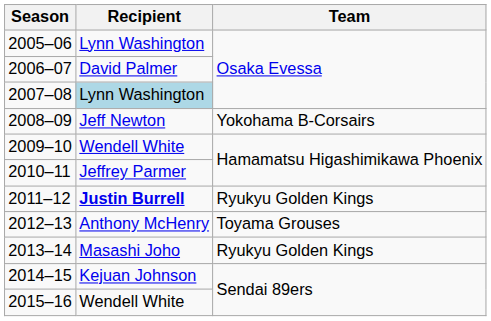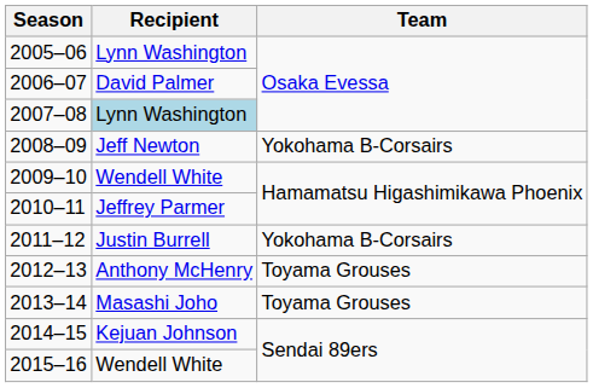 <table class=wikitable>
 <tr>
 <th>Season</th>
 <th>Recipient</th>
 <th>Team</th>
 </tr>
 <tr>
 <td>2005–06</td>
 <td><a href='#'>Lynn Washington</a></td>
 <td rowspan=3><a href='#'>Osaka Evessa</a></td>
 </tr>
 <tr>
 <td>2006–07</td>
 <td><a href='#'>David Palmer</a></td>
 </tr>
 <tr>
 <td>2007–08</td>
 <td style="background: lightblue;">Lynn Washington</td>
 </tr>
 <tr>
 <td>2008–09</td>
 <td><a href='#'>Jeff Newton</a></td>
 <td>Yokohama B-Corsairs</td>
 </tr>
 <tr>
 <td>2009–10</td>
 <td><a href='#'>Wendell White</a></td>
 <td rowspan=2>Hamamatsu Higashimikawa Phoenix</td>
 </tr>
 <tr>
 <td>2010–11</td>
 <td><a href='#'>Jeffrey Parmer</a></td>
 </tr>
 <tr>
 <td>2011–12</td>
-<td><strong><a href='#'>Justin Burrell</a></strong></td>
-<td>Ryukyu Golden Kings</td>
+<td><a href='#'>Justin Burrell</a></td>
+<td>Yokohama B-Corsairs</td>
 </tr>
 <tr>
 <td>2012–13</td>
 <td><a href='#'>Anthony McHenry</a></td>
 <td>Toyama Grouses</td>
 </tr>
 <tr>
 <td>2013–14</td>
 <td><a href='#'>Masashi Joho</a></td>
-<td>Ryukyu Golden Kings</td>
+<td>Toyama Grouses</td>
 </tr>
 <tr>
 <td>2014–15</td>
 <td><a href='#'>Kejuan Johnson</a></td>
 <td rowspan=2>Sendai 89ers</td>
 </tr>
 <tr>
 <td>2015–16</td>
 <td>Wendell White</td>
 </tr>
 </table>
